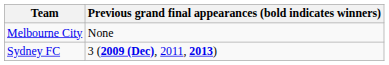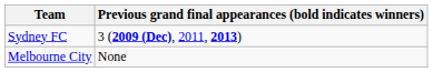 <table class="wikitable">
 <tr>
 <th>Team</th>
 <th>Previous grand final appearances (bold indicates winners)</th>
 </tr>
 <tr>
+<td><a href='#'>Sydney FC</a></td>
+<td>3 (<a href='#'><strong>2009 (Dec)</strong></a>, <a href='#'>2011</a>, <a href='#'><strong>2013</strong></a>)</td>
+</tr>
+<tr>
 <td><a href='#'>Melbourne City</a></td>
 <td>None</td>
 </tr>
-<tr>
-<td><a href='#'>Sydney FC</a></td>
-<td>3 (<a href='#'><strong>2009 (Dec)</strong></a>, <a href='#'>2011</a>, <a href='#'><strong>2013</strong></a>)</td>
-</tr>
 </table>
